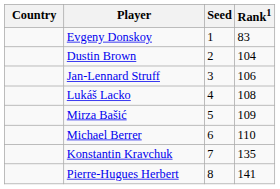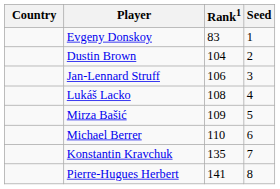 <table class="sortable wikitable">
 <tr>
 <th width="70">Country</th>
 <th width="175">Player</th>
+<th>Rank<sup>1</sup></th>
 <th>Seed</th>
-<th>Rank<sup>1</sup></th>
 </tr>
 <tr>
 <td></td>
 <td><a href='#'>Evgeny Donskoy</a></td>
+<td>83</td>
 <td>1</td>
-<td>83</td>
 </tr>
 <tr>
 <td></td>
 <td><a href='#'>Dustin Brown</a></td>
+<td>104</td>
 <td>2</td>
-<td>104</td>
 </tr>
 <tr>
 <td></td>
 <td><a href='#'>Jan-Lennard Struff</a></td>
+<td>106</td>
 <td>3</td>
-<td>106</td>
 </tr>
 <tr>
 <td></td>
 <td><a href='#'>Lukáš Lacko</a></td>
+<td>108</td>
 <td>4</td>
-<td>108</td>
 </tr>
 <tr>
 <td></td>
 <td><a href='#'>Mirza Bašić</a></td>
+<td>109</td>
 <td>5</td>
-<td>109</td>
 </tr>
 <tr>
 <td></td>
 <td><a href='#'>Michael Berrer</a></td>
+<td>110</td>
 <td>6</td>
-<td>110</td>
 </tr>
 <tr>
 <td></td>
 <td><a href='#'>Konstantin Kravchuk</a></td>
+<td>135</td>
 <td>7</td>
-<td>135</td>
 </tr>
 <tr>
 <td></td>
 <td><a href='#'>Pierre-Hugues Herbert</a></td>
+<td>141</td>
 <td>8</td>
-<td>141</td>
 </tr>
 </table>
